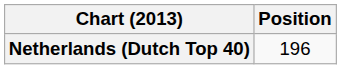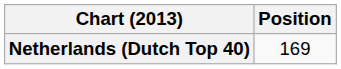 <table class="wikitable plainrowheaders">
 <tr>
 <th scope="col">Chart (2013)</th>
 <th scope="col">Position</th>
 </tr>
 <tr>
 <th scope="row">Netherlands (Dutch Top 40)</th>
-<td align=center>196</td>
+<td align=center>169</td>
 </tr>
 </table>
